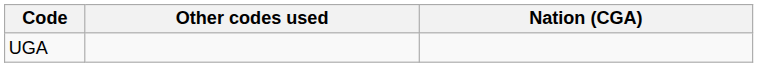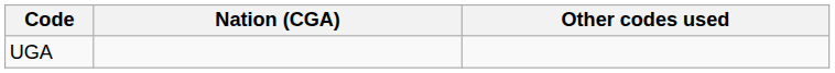 <table class="wikitable">
 <tr>
 <th style="width:4em">Code</th>
+<th style="width:18em">Nation (CGA)</th>
 <th style="width:18em">Other codes used</th>
-<th style="width:18em">Nation (CGA)</th>
 </tr>
 <tr>
 <td>UGA</td>
 <td></td>
 <td></td>
 </tr>
 </table>
